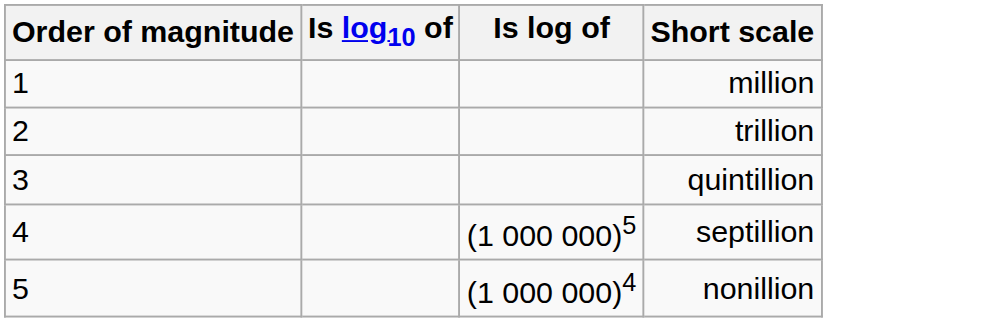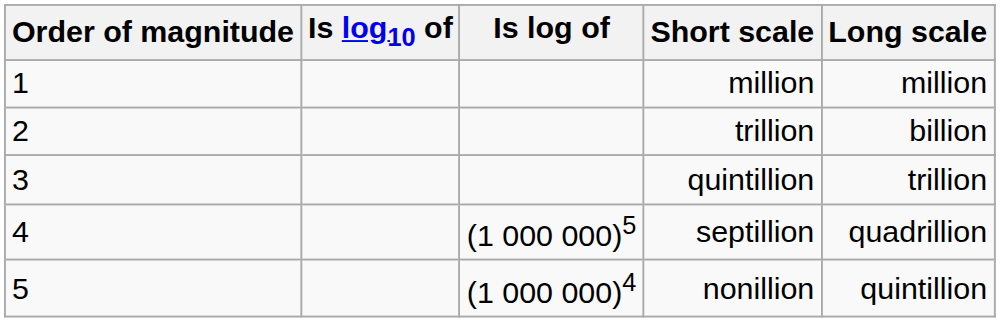 <table class="wikitable">
 <tr>
 <th>Order of magnitude</th>
 <th>Is <a href='#'>log<sub>10</sub></a> of</th>
 <th>Is log<sub></sub> of</th>
 <th>Short scale</th>
+<th>Long scale</th>
 </tr>
 <tr>
 <td>1</td>
 <td align=right></td>
 <td align=right></td>
+<td align=right>million</td>
 <td align=right>million</td>
 </tr>
 <tr>
 <td>2</td>
 <td align=right></td>
 <td align=right></td>
 <td align=right>trillion</td>
+<td align=right>billion</td>
 </tr>
 <tr>
 <td>3</td>
 <td align=right></td>
 <td align=right></td>
 <td align=right>quintillion</td>
+<td align=right>trillion</td>
 </tr>
 <tr>
 <td>4</td>
 <td align=right></td>
 <td align=right>(1 000 000)<sup>5</sup></td>
 <td align=right>septillion</td>
+<td align=right>quadrillion</td>
 </tr>
 <tr>
 <td>5</td>
 <td align=right></td>
 <td align=right>(1 000 000)<sup>4</sup></td>
 <td align=right>nonillion</td>
+<td align=right>quintillion</td>
 </tr>
 </table>
